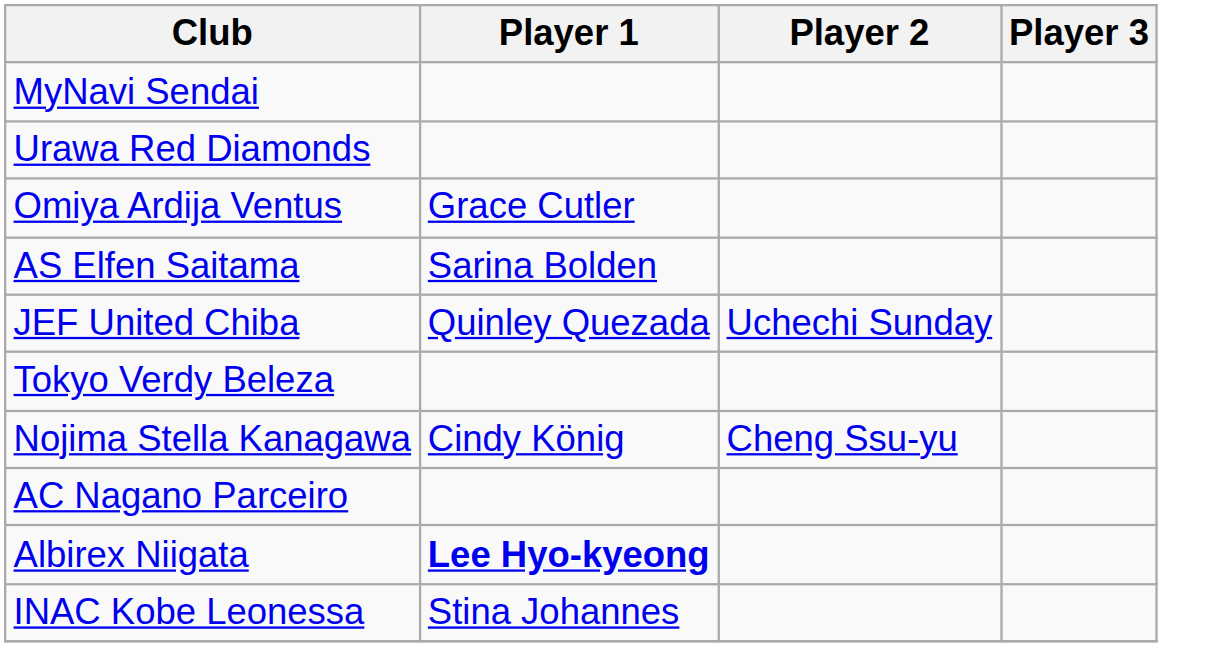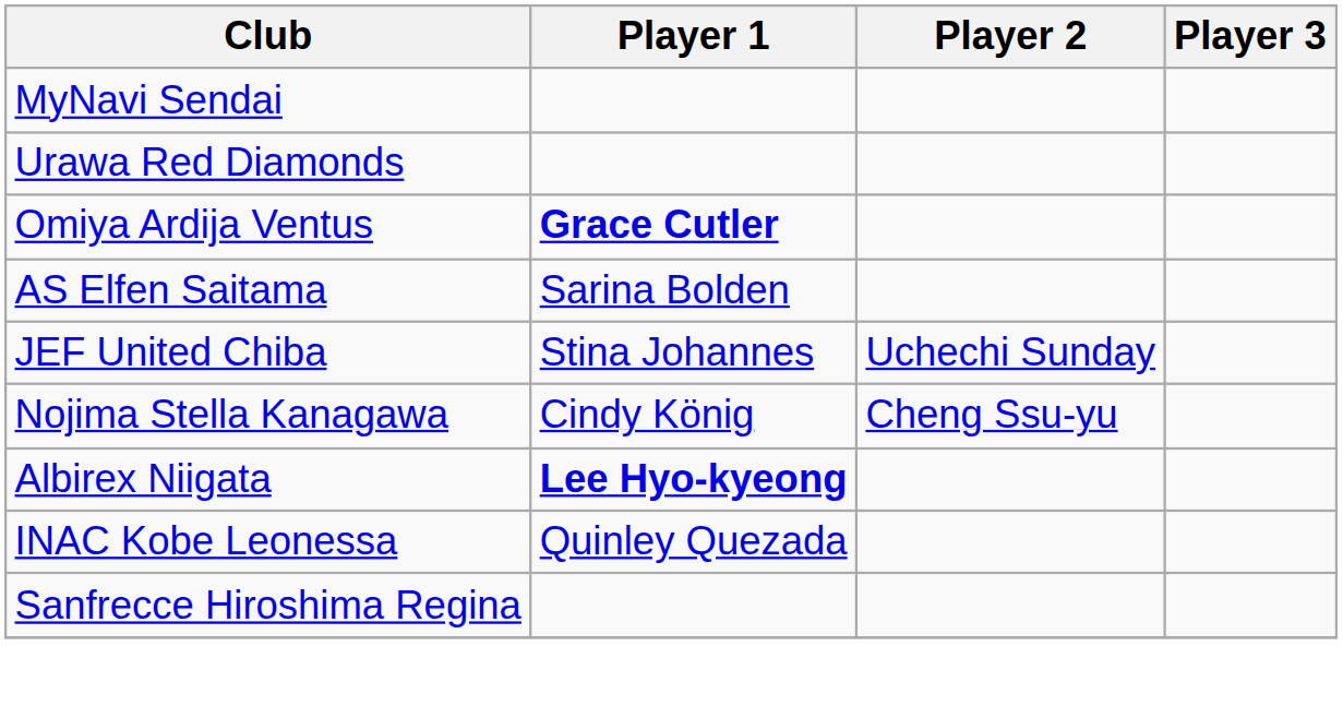 <table class="wikitable sortable">
 <tr>
 <th>Club</th>
 <th>Player 1</th>
 <th>Player 2</th>
 <th>Player 3</th>
 </tr>
 <tr>
 <td><a href='#'>MyNavi Sendai</a></td>
 <td></td>
 <td></td>
 <td></td>
 </tr>
 <tr>
 <td><a href='#'>Urawa Red Diamonds</a></td>
 <td></td>
 <td></td>
 <td></td>
 </tr>
 <tr>
 <td><a href='#'>Omiya Ardija Ventus</a></td>
-<td> <a href='#'>Grace Cutler</a></td>
+<td><strong> <a href='#'>Grace Cutler</a></strong></td>
 <td></td>
 <td></td>
 </tr>
 <tr>
 <td><a href='#'>AS Elfen Saitama</a></td>
 <td> <a href='#'>Sarina Bolden</a></td>
 <td></td>
 <td></td>
 </tr>
 <tr>
 <td><a href='#'>JEF United Chiba</a></td>
-<td> <a href='#'>Quinley Quezada</a></td>
+<td> <a href='#'>Stina Johannes</a></td>
 <td> <a href='#'>Uchechi Sunday</a></td>
-<td></td>
-</tr>
-<tr>
-<td><a href='#'>Tokyo Verdy Beleza</a></td>
-<td></td>
-<td></td>
 <td></td>
 </tr>
 <tr>
 <td><a href='#'>Nojima Stella Kanagawa</a></td>
 <td> <a href='#'>Cindy König</a></td>
 <td> <a href='#'>Cheng Ssu-yu</a></td>
-<td></td>
-</tr>
-<tr>
-<td><a href='#'>AC Nagano Parceiro</a></td>
-<td></td>
-<td></td>
 <td></td>
 </tr>
 <tr>
 <td><a href='#'>Albirex Niigata</a></td>
 <td><strong> <a href='#'>Lee Hyo-kyeong</a></strong></td>
 <td></td>
 <td></td>
 </tr>
 <tr>
 <td><a href='#'>INAC Kobe Leonessa</a></td>
-<td> <a href='#'>Stina Johannes</a></td>
+<td> <a href='#'>Quinley Quezada</a></td>
+<td></td>
+<td></td>
+</tr>
+<tr>
+<td><a href='#'>Sanfrecce Hiroshima Regina</a></td>
+<td></td>
 <td></td>
 <td></td>
 </tr>
 <tr>
 </tr>
 </table>
